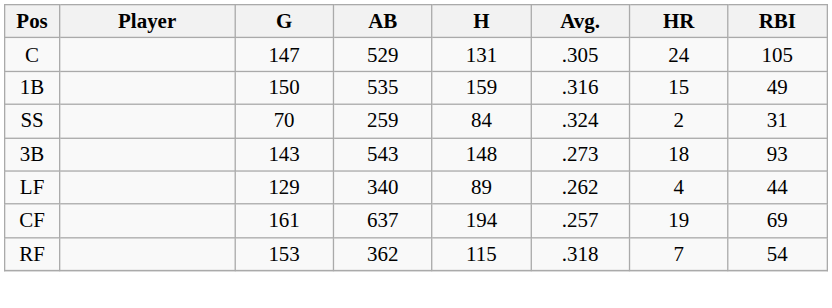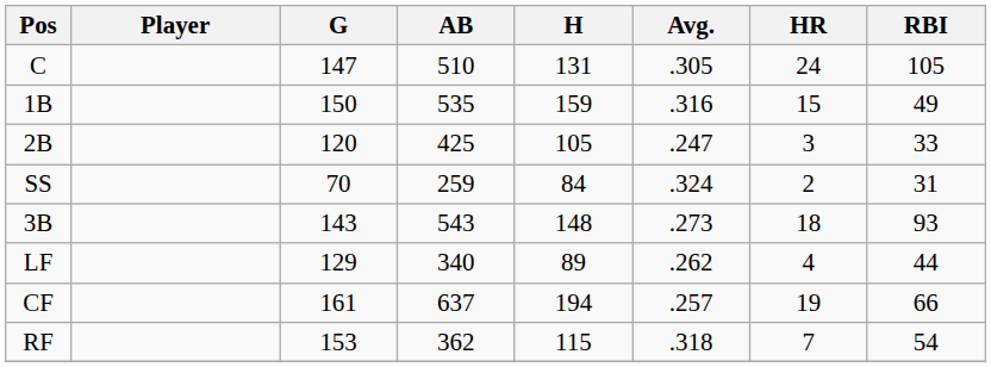 <table class="wikitable sortable">
 <tr>
 <th bgcolor="#DDDDFF" width="5%">Pos</th>
 <th bgcolor="#DDDDFF" width="16%">Player</th>
 <th bgcolor="#DDDDFF" width="9%">G</th>
 <th bgcolor="#DDDDFF" width="9%">AB</th>
 <th bgcolor="#DDDDFF" width="9%">H</th>
 <th bgcolor="#DDDDFF" width="9%">Avg.</th>
 <th bgcolor="#DDDDFF" width="9%">HR</th>
 <th bgcolor="#DDDDFF" width="9%">RBI</th>
 </tr>
 <tr align="center">
 <td>C</td>
 <td></td>
 <td>147</td>
-<td>529</td>
+<td>510</td>
 <td>131</td>
 <td>.305</td>
 <td>24</td>
 <td>105</td>
 </tr>
 <tr align="center">
 <td>1B</td>
 <td></td>
 <td>150</td>
 <td>535</td>
 <td>159</td>
 <td>.316</td>
 <td>15</td>
 <td>49</td>
+</tr>
+<tr align="center">
+<td>2B</td>
+<td></td>
+<td>120</td>
+<td>425</td>
+<td>105</td>
+<td>.247</td>
+<td>3</td>
+<td>33</td>
 </tr>
 <tr align="center">
 <td>SS</td>
 <td></td>
 <td>70</td>
 <td>259</td>
 <td>84</td>
 <td>.324</td>
 <td>2</td>
 <td>31</td>
 </tr>
 <tr align="center">
 <td>3B</td>
 <td></td>
 <td>143</td>
 <td>543</td>
 <td>148</td>
 <td>.273</td>
 <td>18</td>
 <td>93</td>
 </tr>
 <tr align="center">
 <td>LF</td>
 <td></td>
 <td>129</td>
 <td>340</td>
 <td>89</td>
 <td>.262</td>
 <td>4</td>
 <td>44</td>
 </tr>
 <tr align="center">
 <td>CF</td>
 <td></td>
 <td>161</td>
 <td>637</td>
 <td>194</td>
 <td>.257</td>
 <td>19</td>
-<td>69</td>
+<td>66</td>
 </tr>
 <tr align="center">
 <td>RF</td>
 <td></td>
 <td>153</td>
 <td>362</td>
 <td>115</td>
 <td>.318</td>
 <td>7</td>
 <td>54</td>
 </tr>
 <tr align="center">
 </tr>
 </table>
